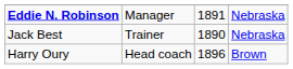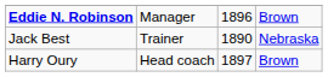 <table class="wikitable" style="font-size: 95%">
 <tr>
 </tr>
 <tr>
 <td><strong><a href='#'>Eddie N. Robinson</a></strong></td>
 <td>Manager</td>
-<td>1891</td>
-<td><a href='#'>Nebraska</a></td>
+<td>1896</td>
+<td><a href='#'>Brown</a></td>
 </tr>
 <tr>
 <td>Jack Best</td>
 <td>Trainer</td>
 <td>1890</td>
 <td><a href='#'>Nebraska</a></td>
 </tr>
 <tr>
 <td>Harry Oury</td>
 <td>Head coach</td>
-<td>1896</td>
+<td>1897</td>
 <td><a href='#'>Brown</a></td>
 </tr>
 </table>
